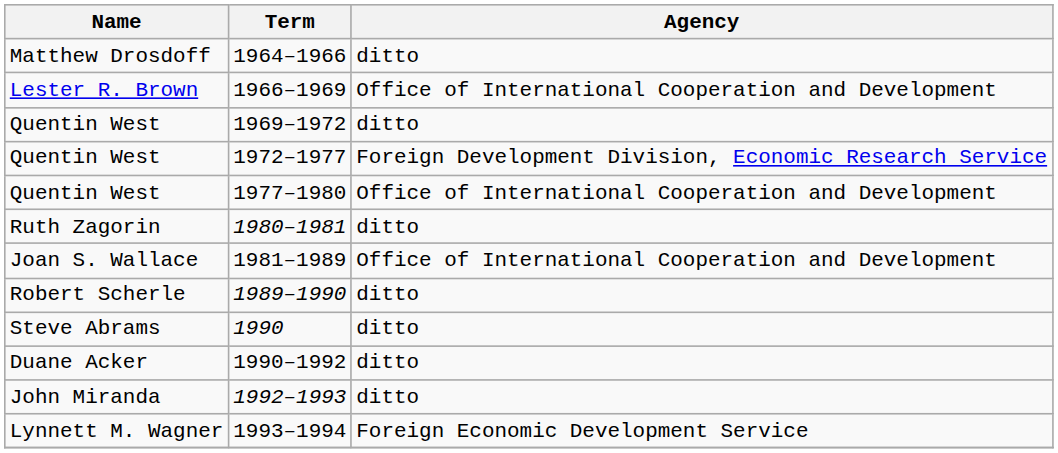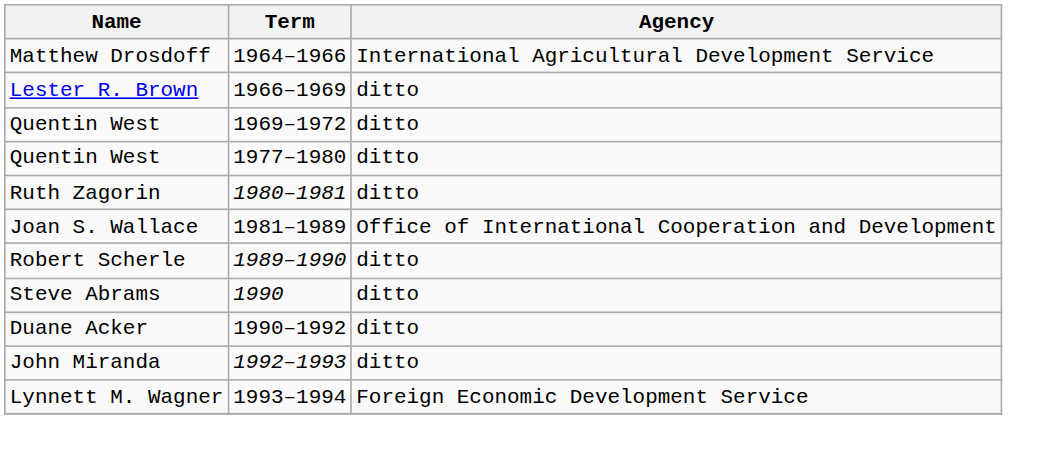 <table class="wikitable">
 <tr>
 <th>Name</th>
 <th>Term</th>
 <th>Agency</th>
 </tr>
 <tr>
 <td>Matthew Drosdoff</td>
 <td>1964–1966</td>
-<td>ditto</td>
+<td>International Agricultural Development Service</td>
 </tr>
 <tr>
 <td><a href='#'>Lester R. Brown</a></td>
 <td>1966–1969</td>
-<td>Office of International Cooperation and Development</td>
+<td>ditto</td>
 </tr>
 <tr>
 <td>Quentin West</td>
 <td>1969–1972</td>
 <td>ditto</td>
 </tr>
 <tr>
 <td>Quentin West</td>
-<td>1972–1977</td>
-<td>Foreign Development Division, <a href='#'>Economic Research Service</a></td>
-</tr>
-<tr>
-<td>Quentin West</td>
 <td>1977–1980</td>
-<td>Office of International Cooperation and Development</td>
+<td>ditto</td>
 </tr>
 <tr>
 <td>Ruth Zagorin</td>
 <td><em>1980–1981</em></td>
 <td>ditto</td>
 </tr>
 <tr>
 <td>Joan S. Wallace</td>
 <td>1981–1989</td>
 <td>Office of International Cooperation and Development</td>
 </tr>
 <tr>
 <td>Robert Scherle</td>
 <td><em>1989–1990</em></td>
 <td>ditto</td>
 </tr>
 <tr>
 <td>Steve Abrams</td>
 <td><em>1990</em></td>
 <td>ditto</td>
 </tr>
 <tr>
 <td>Duane Acker</td>
 <td>1990–1992</td>
 <td>ditto</td>
 </tr>
 <tr>
 <td>John Miranda</td>
 <td><em>1992–1993</em></td>
 <td>ditto</td>
 </tr>
 <tr>
 <td>Lynnett M. Wagner</td>
 <td>1993–1994</td>
 <td>Foreign Economic Development Service</td>
 </tr>
 <tr>
 </tr>
 </table>
